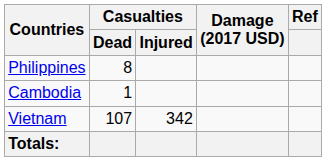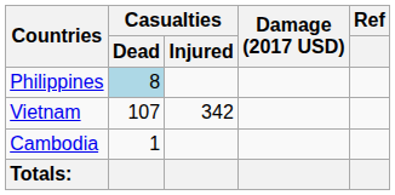 <table class="wikitable sortable" style="float:right;clear:right;margin:1em;">
 <tr>
 <th rowspan=2>Countries</th>
 <th colspan=2>Casualties</th>
 <th rowspan=2>Damage<br>(2017 USD)</th>
 <th class="unsortable">Ref</th>
 </tr>
 <tr>
 <th>Dead</th>
 <th>Injured</th>
 <th></th>
 </tr>
 <tr style="text-align:right;">
 <td scope="row" style="text-align: left;"><a href='#'>Philippines</a></td>
-<td>8</td>
-<td></td>
-<td></td>
-<td></td>
-</tr>
-<tr style="text-align: right;">
-<td scope="row" style="text-align: left;"><a href='#'>Cambodia</a></td>
-<td>1</td>
+<td style="background: lightblue;">8</td>
 <td></td>
 <td></td>
 <td></td>
 </tr>
 <tr style="text-align:right;">
 <td scope="row" style="text-align: left;"><a href='#'>Vietnam</a></td>
 <td>107</td>
 <td>342</td>
 <td></td>
 <td></td>
 </tr>
+<tr style="text-align: right;">
+<td scope="row" style="text-align: left;"><a href='#'>Cambodia</a></td>
+<td>1</td>
+<td></td>
+<td></td>
+<td></td>
+</tr>
 <tr class="sortbottom">
 <th scope="row" style="text-align: left;">Totals:</th>
 <th style="text-align:right;"></th>
 <th style="text-align:right;"></th>
 <th style="text-align:right;"></th>
 <th style="text-align:right;"></th>
 </tr>
 </table>
